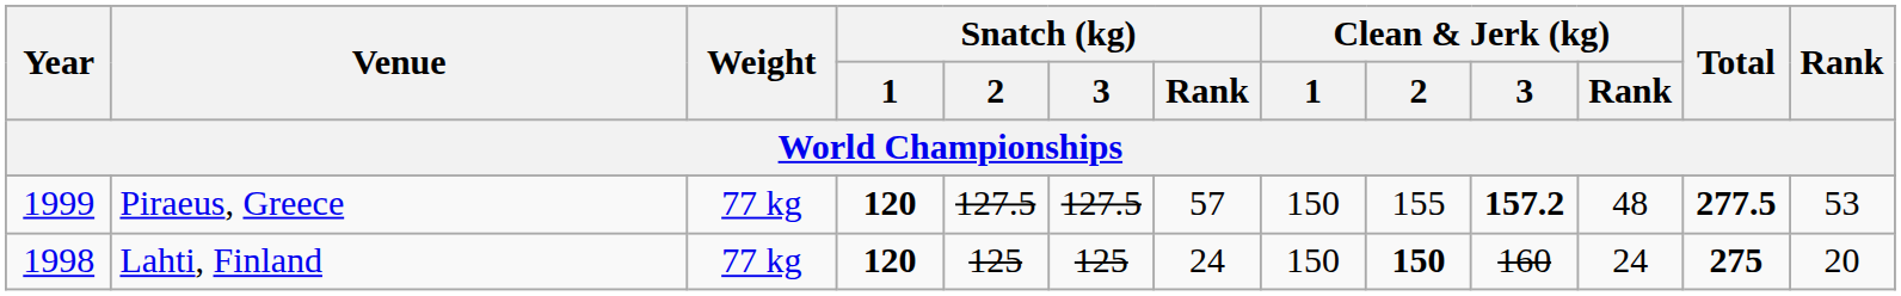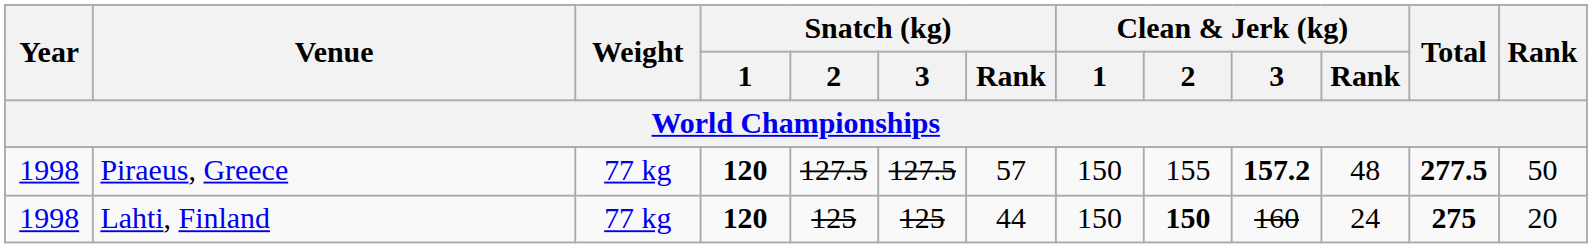 <table class = "wikitable" style="text-align:center;">
 <tr>
 <th rowspan=2 width=40>Year</th>
 <th rowspan=2 width=250>Venue</th>
 <th rowspan=2 width=60>Weight</th>
 <th colspan=4>Snatch (kg)</th>
 <th colspan=4>Clean & Jerk (kg)</th>
 <th rowspan=2 width=40>Total</th>
 <th rowspan=2 width=40>Rank</th>
 </tr>
 <tr>
 <th width=40>1</th>
 <th width=40>2</th>
 <th width=40>3</th>
 <th width=40>Rank</th>
 <th width=40>1</th>
 <th width=40>2</th>
 <th width=40>3</th>
 <th width=40>Rank</th>
 </tr>
 <tr>
 <th colspan=13><a href='#'>World Championships</a></th>
 </tr>
 <tr>
-<td><a href='#'>1999</a></td>
+<td><a href='#'>1998</a></td>
 <td align=left> <a href='#'>Piraeus</a>, <a href='#'>Greece</a></td>
 <td><a href='#'>77 kg</a></td>
 <td><strong>120</strong></td>
 <td><s>127.5</s></td>
 <td><s>127.5</s></td>
 <td>57</td>
 <td>150</td>
 <td>155</td>
 <td><strong>157.2</strong></td>
 <td>48</td>
 <td><strong>277.5</strong></td>
-<td>53</td>
+<td>50</td>
 </tr>
 <tr>
 <td><a href='#'>1998</a></td>
 <td align=left> <a href='#'>Lahti</a>, <a href='#'>Finland</a></td>
 <td><a href='#'>77 kg</a></td>
 <td><strong>120</strong></td>
 <td><s>125</s></td>
 <td><s>125</s></td>
-<td>24</td>
+<td>44</td>
 <td>150</td>
 <td><strong>150</strong></td>
 <td><s>160</s></td>
 <td>24</td>
 <td><strong>275</strong></td>
 <td>20</td>
 </tr>
 </table>
